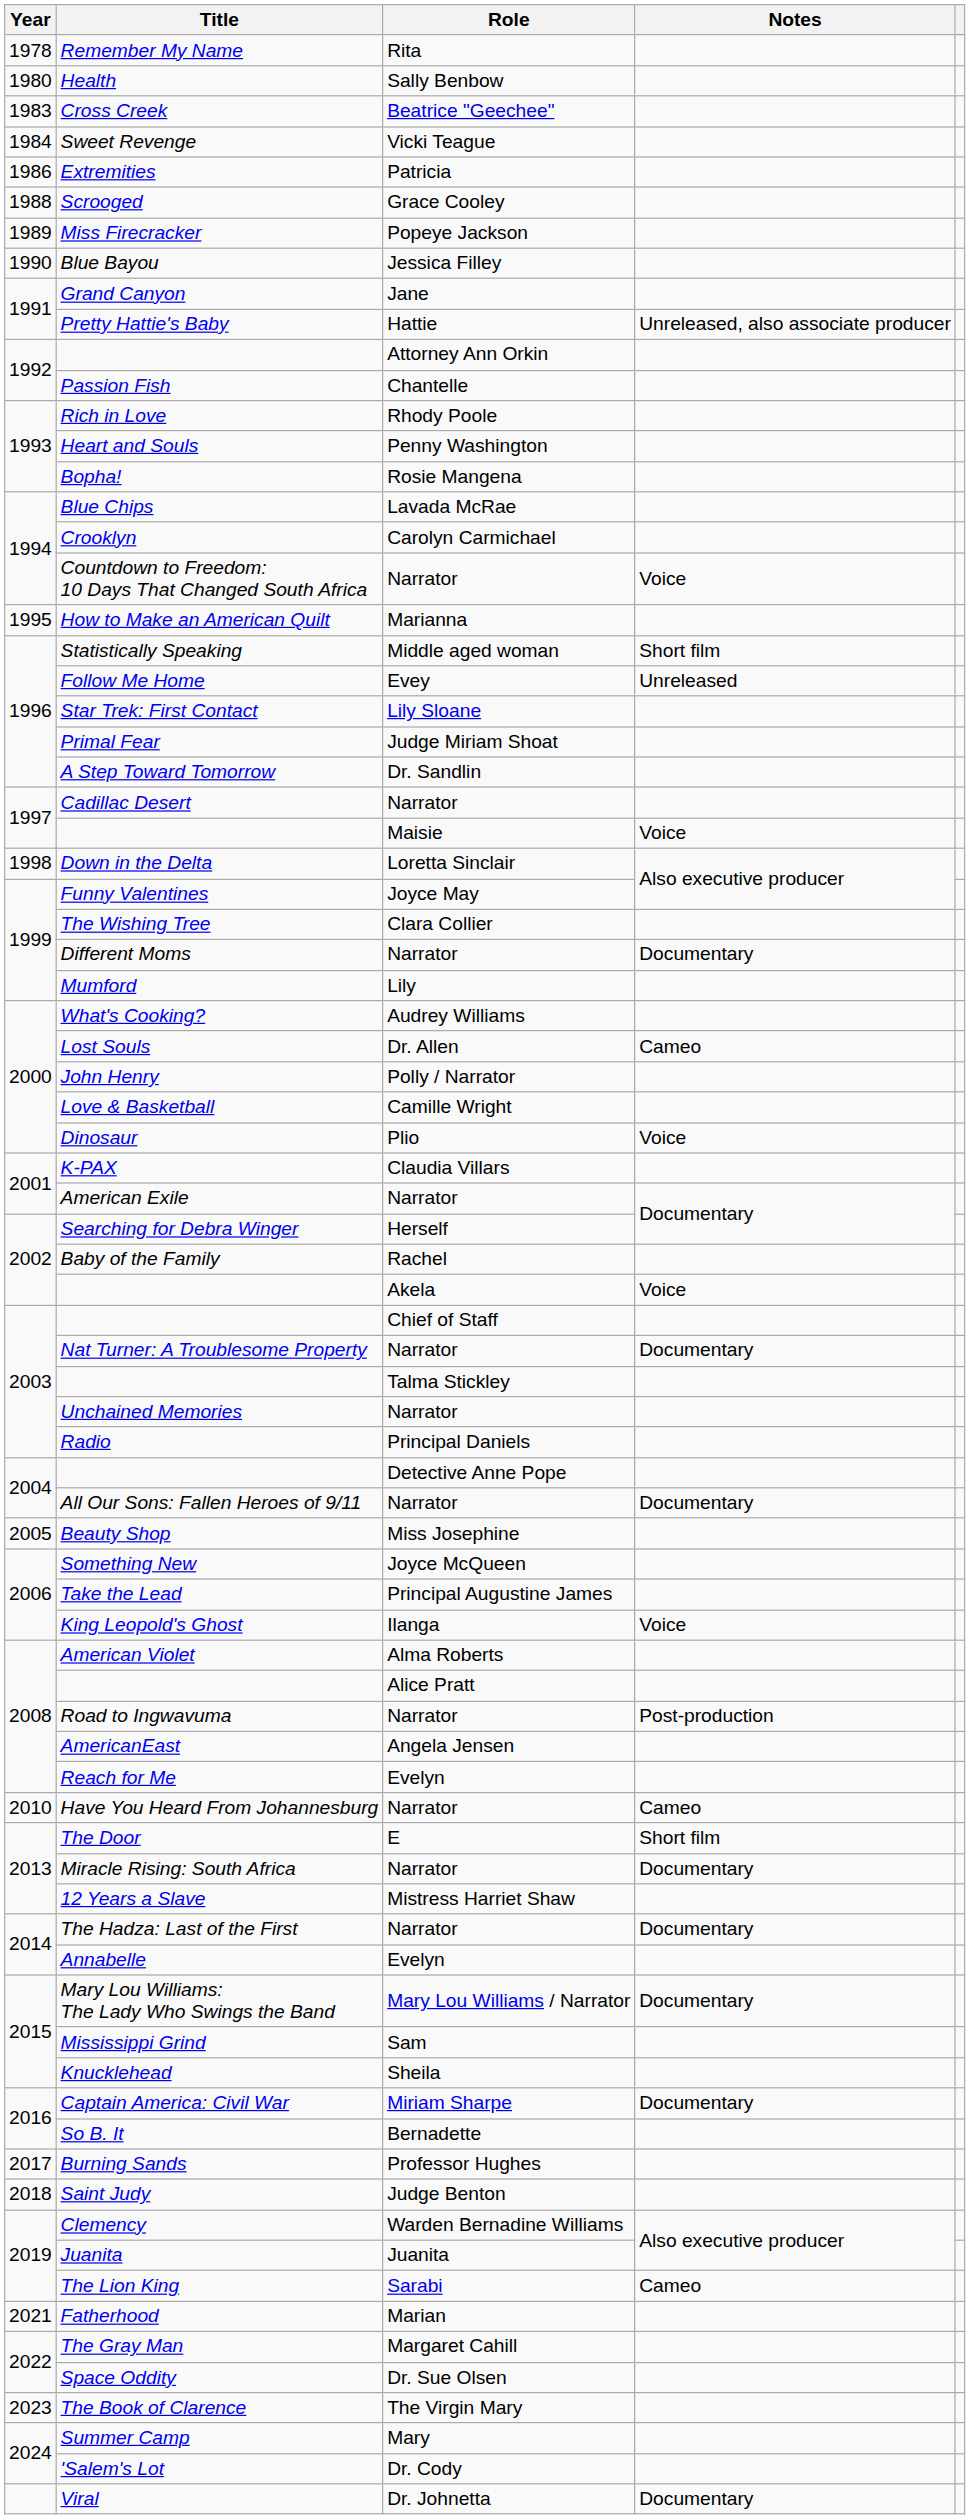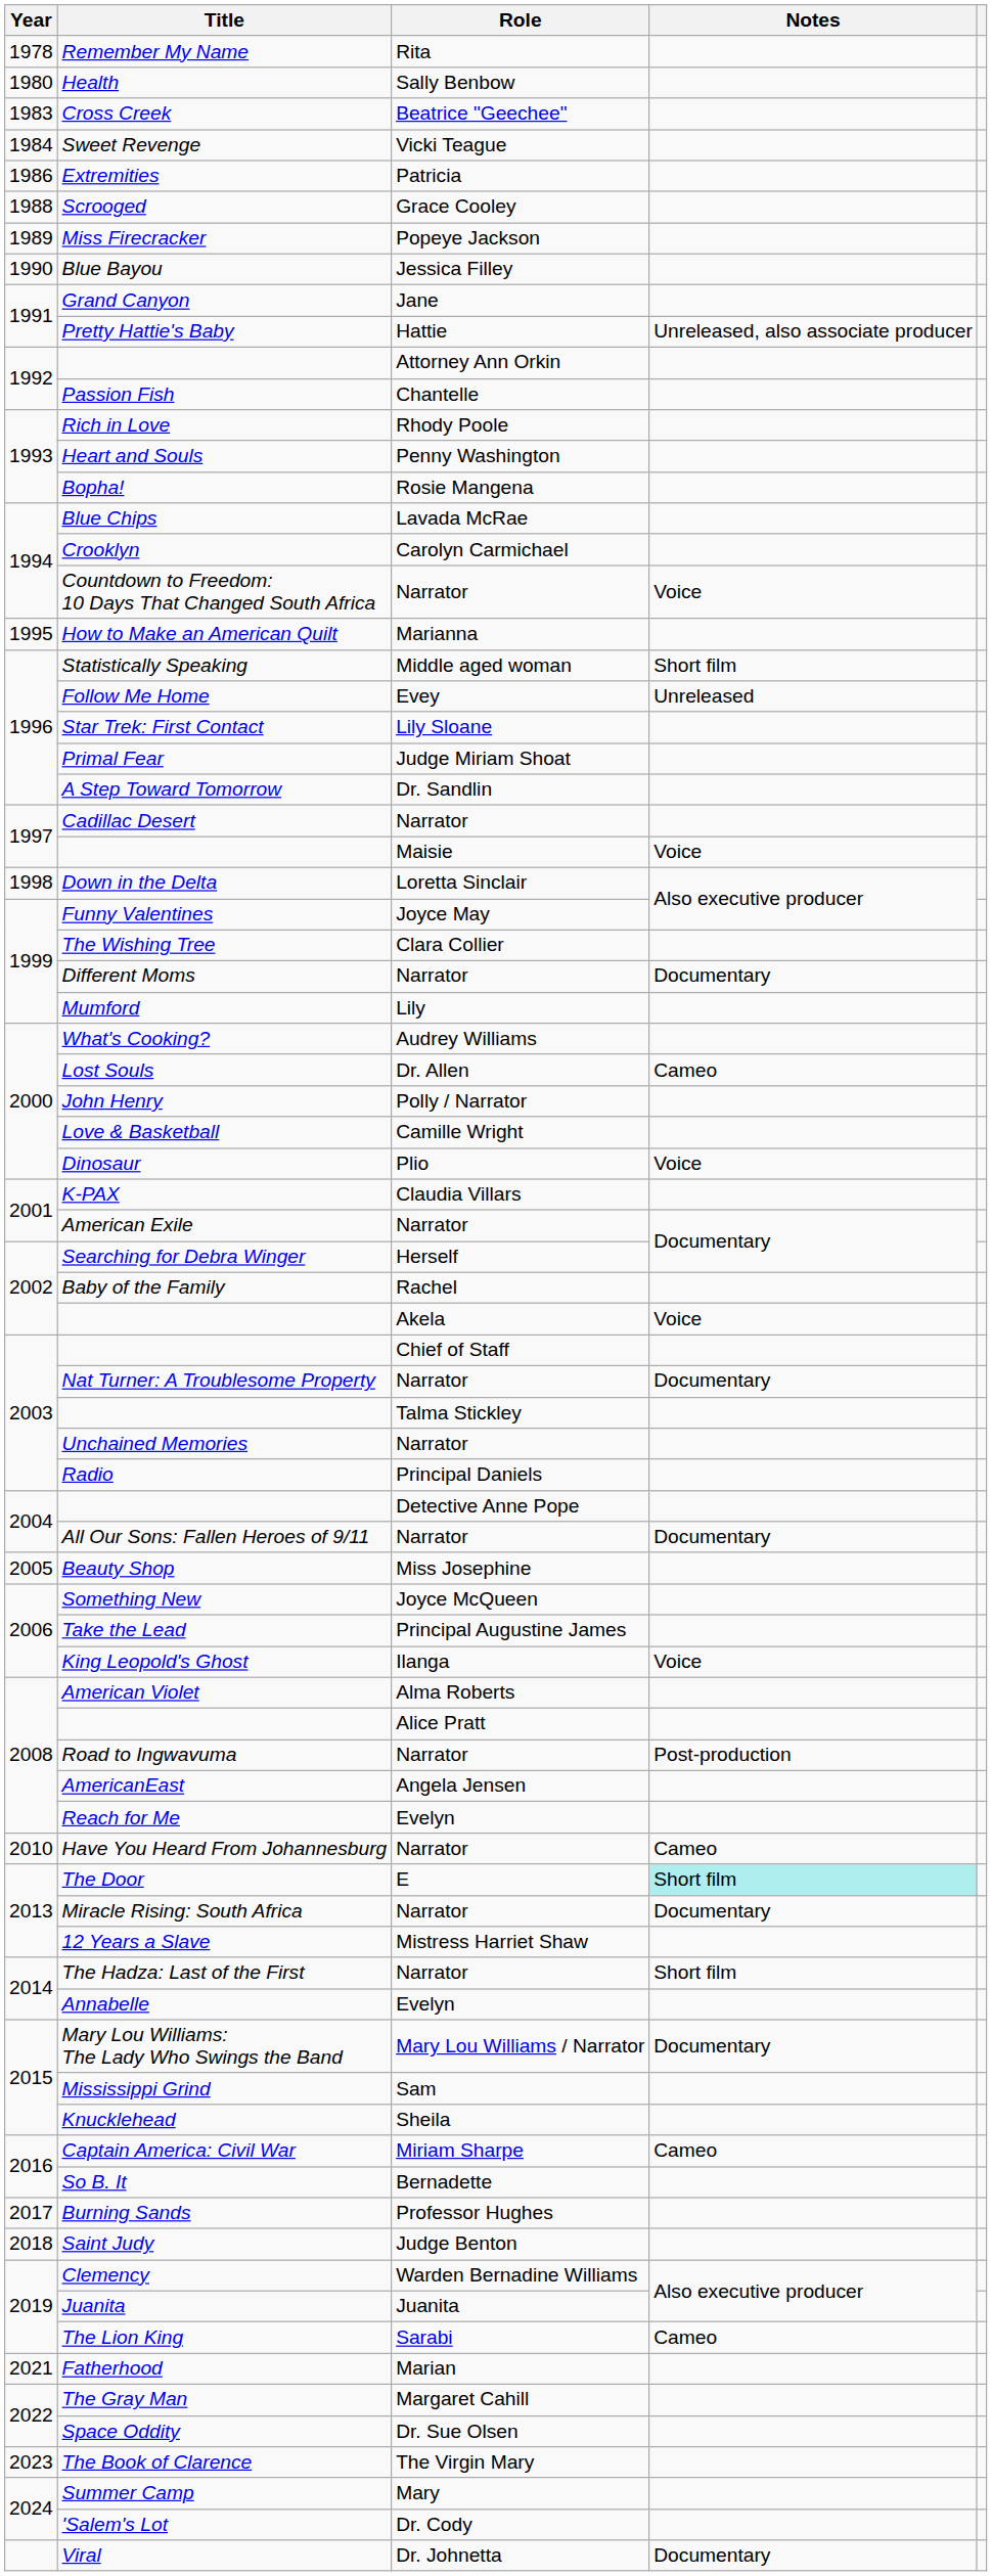 <table class="wikitable sortable">
 <tr>
 <th>Year</th>
 <th>Title</th>
 <th>Role</th>
 <th class="unsortable">Notes</th>
 <th class="unsortable"></th>
 </tr>
 <tr>
 <td>1978</td>
 <td><em><a href='#'>Remember My Name</a></em></td>
 <td>Rita</td>
 <td></td>
 <td></td>
 </tr>
 <tr>
 <td>1980</td>
 <td><em><a href='#'>Health</a></em></td>
 <td>Sally Benbow</td>
 <td></td>
 <td></td>
 </tr>
 <tr>
 <td>1983</td>
 <td><em><a href='#'>Cross Creek</a></em></td>
 <td><a href='#'>Beatrice "Geechee"</a></td>
 <td></td>
 <td></td>
 </tr>
 <tr>
 <td>1984</td>
 <td><em>Sweet Revenge</em></td>
 <td>Vicki Teague</td>
 <td></td>
 <td></td>
 </tr>
 <tr>
 <td>1986</td>
 <td><em><a href='#'>Extremities</a></em></td>
 <td>Patricia</td>
 <td></td>
 <td></td>
 </tr>
 <tr>
 <td>1988</td>
 <td><em><a href='#'>Scrooged</a></em></td>
 <td>Grace Cooley</td>
 <td></td>
 <td></td>
 </tr>
 <tr>
 <td>1989</td>
 <td><em><a href='#'>Miss Firecracker</a></em></td>
 <td>Popeye Jackson</td>
 <td></td>
 <td></td>
 </tr>
 <tr>
 <td>1990</td>
 <td><em>Blue Bayou</em></td>
 <td>Jessica Filley</td>
 <td></td>
 <td></td>
 </tr>
 <tr>
 <td rowspan="2">1991</td>
 <td><em><a href='#'>Grand Canyon</a></em></td>
 <td>Jane</td>
 <td></td>
 <td></td>
 </tr>
 <tr>
 <td><em><a href='#'>Pretty Hattie's Baby</a></em></td>
 <td>Hattie</td>
 <td>Unreleased, also associate producer</td>
 <td></td>
 </tr>
 <tr>
 <td rowspan="2">1992</td>
 <td><em></em></td>
 <td>Attorney Ann Orkin</td>
 <td></td>
 <td></td>
 </tr>
 <tr>
 <td><em><a href='#'>Passion Fish</a></em></td>
 <td>Chantelle</td>
 <td></td>
 <td></td>
 </tr>
 <tr>
 <td rowspan="3">1993</td>
 <td><em><a href='#'>Rich in Love</a></em></td>
 <td>Rhody Poole</td>
 <td></td>
 <td></td>
 </tr>
 <tr>
 <td><em><a href='#'>Heart and Souls</a></em></td>
 <td>Penny Washington</td>
 <td></td>
 <td></td>
 </tr>
 <tr>
 <td><em><a href='#'>Bopha!</a></em></td>
 <td>Rosie Mangena</td>
 <td></td>
 <td></td>
 </tr>
 <tr>
 <td rowspan="3">1994</td>
 <td><em><a href='#'>Blue Chips</a></em></td>
 <td>Lavada McRae</td>
 <td></td>
 <td></td>
 </tr>
 <tr>
 <td><em><a href='#'>Crooklyn</a></em></td>
 <td>Carolyn Carmichael</td>
 <td></td>
 <td></td>
 </tr>
 <tr>
 <td><em>Countdown to Freedom: <br>10 Days That Changed South Africa</em></td>
 <td>Narrator</td>
 <td>Voice</td>
 </tr>
 <tr>
 <td>1995</td>
 <td><em><a href='#'>How to Make an American Quilt</a></em></td>
 <td>Marianna</td>
 <td></td>
 <td></td>
 </tr>
 <tr>
 <td rowspan="5">1996</td>
 <td><em>Statistically Speaking</em></td>
 <td>Middle aged woman</td>
 <td>Short film</td>
 <td></td>
 </tr>
 <tr>
 <td><em><a href='#'>Follow Me Home</a></em></td>
 <td>Evey</td>
 <td>Unreleased</td>
 <td></td>
 </tr>
 <tr>
 <td><em><a href='#'>Star Trek: First Contact</a></em></td>
 <td><a href='#'>Lily Sloane</a></td>
 <td></td>
 <td></td>
 </tr>
 <tr>
 <td><em><a href='#'>Primal Fear</a></em></td>
 <td>Judge Miriam Shoat</td>
 <td></td>
 <td></td>
 </tr>
 <tr>
 <td><em><a href='#'>A Step Toward Tomorrow</a></em></td>
 <td>Dr. Sandlin</td>
 <td></td>
 <td></td>
 </tr>
 <tr>
 <td rowspan="2">1997</td>
 <td><em><a href='#'>Cadillac Desert</a></em></td>
 <td>Narrator</td>
 <td></td>
 <td></td>
 </tr>
 <tr>
 <td><em></em></td>
 <td>Maisie</td>
 <td>Voice</td>
 <td></td>
 </tr>
 <tr>
 <td>1998</td>
 <td><em><a href='#'>Down in the Delta</a></em></td>
 <td>Loretta Sinclair</td>
 <td rowspan="2">Also executive producer</td>
 <td></td>
 </tr>
 <tr>
 <td rowspan="4">1999</td>
 <td><em><a href='#'>Funny Valentines</a></em></td>
 <td>Joyce May</td>
 <td></td>
 </tr>
 <tr>
 <td><em><a href='#'>The Wishing Tree</a></em></td>
 <td>Clara Collier</td>
 <td></td>
 <td></td>
 </tr>
 <tr>
 <td><em>Different Moms</em></td>
 <td>Narrator</td>
 <td>Documentary</td>
 <td></td>
 </tr>
 <tr>
 <td><em><a href='#'>Mumford</a></em></td>
 <td>Lily</td>
 <td></td>
 <td></td>
 </tr>
 <tr>
 <td rowspan="5">2000</td>
 <td><em><a href='#'>What's Cooking?</a></em></td>
 <td>Audrey Williams</td>
 <td></td>
 <td></td>
 </tr>
 <tr>
 <td><em><a href='#'>Lost Souls</a></em></td>
 <td>Dr. Allen</td>
 <td>Cameo</td>
 <td></td>
 </tr>
 <tr>
 <td><em><a href='#'>John Henry</a></em></td>
 <td>Polly / Narrator</td>
 <td></td>
 <td></td>
 </tr>
 <tr>
 <td><em><a href='#'>Love & Basketball</a></em></td>
 <td>Camille Wright</td>
 <td></td>
 <td></td>
 </tr>
 <tr>
 <td><em><a href='#'>Dinosaur</a></em></td>
 <td>Plio</td>
 <td>Voice</td>
 <td></td>
 </tr>
 <tr>
 <td rowspan="2">2001</td>
 <td><em><a href='#'>K-PAX</a></em></td>
 <td>Claudia Villars</td>
 <td></td>
 <td></td>
 </tr>
 <tr>
 <td><em>American Exile</em></td>
 <td>Narrator</td>
 <td rowspan="2">Documentary</td>
 <td></td>
 </tr>
 <tr>
 <td rowspan="3">2002</td>
 <td><em><a href='#'>Searching for Debra Winger</a></em></td>
 <td>Herself</td>
 <td></td>
 </tr>
 <tr>
 <td><em>Baby of the Family </em></td>
 <td>Rachel</td>
 <td></td>
 <td></td>
 </tr>
 <tr>
 <td><em></em></td>
 <td>Akela</td>
 <td>Voice</td>
 <td></td>
 </tr>
 <tr>
 <td rowspan="5">2003</td>
 <td><em></em></td>
 <td>Chief of Staff</td>
 <td></td>
 <td></td>
 </tr>
 <tr>
 <td><em><a href='#'>Nat Turner: A Troublesome Property</a></em></td>
 <td>Narrator</td>
 <td>Documentary</td>
 <td></td>
 </tr>
 <tr>
 <td><em></em></td>
 <td>Talma Stickley</td>
 <td></td>
 <td></td>
 </tr>
 <tr>
 <td><em><a href='#'>Unchained Memories</a></em></td>
 <td>Narrator</td>
 <td></td>
 <td></td>
 </tr>
 <tr>
 <td><em><a href='#'>Radio</a></em></td>
 <td>Principal Daniels</td>
 <td></td>
 <td></td>
 </tr>
 <tr>
 <td rowspan="2">2004</td>
 <td><em></em></td>
 <td>Detective Anne Pope</td>
 <td></td>
 <td></td>
 </tr>
 <tr>
 <td><em>All Our Sons: Fallen Heroes of 9/11</em></td>
 <td>Narrator</td>
 <td>Documentary</td>
 <td></td>
 </tr>
 <tr>
 <td>2005</td>
 <td><em><a href='#'>Beauty Shop</a></em></td>
 <td>Miss Josephine</td>
 <td></td>
 <td></td>
 </tr>
 <tr>
 <td rowspan="3">2006</td>
 <td><em><a href='#'>Something New</a></em></td>
 <td>Joyce McQueen</td>
 <td></td>
 <td></td>
 </tr>
 <tr>
 <td><em><a href='#'>Take the Lead</a></em></td>
 <td>Principal Augustine James</td>
 <td></td>
 <td></td>
 </tr>
 <tr>
 <td><em><a href='#'>King Leopold's Ghost</a></em></td>
 <td>Ilanga</td>
 <td>Voice</td>
 <td></td>
 </tr>
 <tr>
 <td rowspan="5">2008</td>
 <td><em><a href='#'>American Violet</a></em></td>
 <td>Alma Roberts</td>
 <td></td>
 <td></td>
 </tr>
 <tr>
 <td><em></em></td>
 <td>Alice Pratt</td>
 <td></td>
 <td></td>
 </tr>
 <tr>
 <td><em>Road to Ingwavuma</em></td>
 <td>Narrator</td>
 <td>Post-production</td>
 <td></td>
 </tr>
 <tr>
 <td><em><a href='#'>AmericanEast</a></em></td>
 <td>Angela Jensen</td>
 <td></td>
 <td></td>
 </tr>
 <tr>
 <td><em><a href='#'>Reach for Me</a></em></td>
 <td>Evelyn</td>
 <td></td>
 <td></td>
 </tr>
 <tr>
 <td>2010</td>
 <td><em>Have You Heard From Johannesburg</em></td>
 <td>Narrator</td>
 <td>Cameo</td>
 <td></td>
 </tr>
 <tr>
 <td rowspan="3">2013</td>
 <td><em><a href='#'>The Door</a></em></td>
 <td>E</td>
-<td>Short film</td>
+<td style="background: paleturquoise;">Short film</td>
 <td></td>
 </tr>
 <tr>
 <td><em>Miracle Rising: South Africa</em></td>
 <td>Narrator</td>
 <td>Documentary</td>
 <td></td>
 </tr>
 <tr>
 <td><em><a href='#'>12 Years a Slave</a></em></td>
 <td>Mistress Harriet Shaw</td>
 <td></td>
 <td></td>
 </tr>
 <tr>
 <td rowspan="2">2014</td>
 <td><em>The Hadza: Last of the First</em></td>
 <td>Narrator</td>
-<td>Documentary</td>
+<td>Short film</td>
 <td></td>
 </tr>
 <tr>
 <td><em><a href='#'>Annabelle</a></em></td>
 <td>Evelyn</td>
 <td></td>
 <td></td>
 </tr>
 <tr>
 <td rowspan="3">2015</td>
 <td><em>Mary Lou Williams: <br> The Lady Who Swings the Band</em></td>
 <td><a href='#'>Mary Lou Williams</a> / Narrator</td>
 <td>Documentary</td>
 <td></td>
 </tr>
 <tr>
 <td><em><a href='#'>Mississippi Grind</a></em></td>
 <td>Sam</td>
 <td></td>
 </tr>
 <tr>
 <td><em><a href='#'>Knucklehead</a></em></td>
 <td>Sheila</td>
 <td></td>
 <td></td>
 </tr>
 <tr>
 <td rowspan="2">2016</td>
 <td><em><a href='#'>Captain America: Civil War</a></em></td>
 <td><a href='#'>Miriam Sharpe</a></td>
-<td>Documentary</td>
+<td>Cameo</td>
 <td></td>
 </tr>
 <tr>
 <td><em><a href='#'>So B. It</a></em></td>
 <td>Bernadette</td>
 <td></td>
 <td></td>
 </tr>
 <tr>
 <td>2017</td>
 <td><em><a href='#'>Burning Sands</a></em></td>
 <td>Professor Hughes</td>
 <td></td>
 <td></td>
 </tr>
 <tr>
 <td>2018</td>
 <td><em><a href='#'>Saint Judy</a></em></td>
 <td>Judge Benton</td>
 <td></td>
 <td></td>
 </tr>
 <tr>
 <td rowspan="3">2019</td>
 <td><em><a href='#'>Clemency</a></em></td>
 <td>Warden Bernadine Williams</td>
 <td rowspan="2">Also executive producer</td>
 <td></td>
 </tr>
 <tr>
 <td><em><a href='#'>Juanita</a></em></td>
 <td>Juanita</td>
 <td></td>
 </tr>
 <tr>
 <td><em><a href='#'>The Lion King</a></em></td>
 <td><a href='#'>Sarabi</a></td>
 <td>Cameo</td>
 <td></td>
 </tr>
 <tr>
 <td>2021</td>
 <td><em><a href='#'>Fatherhood</a></em></td>
 <td>Marian</td>
 <td></td>
 <td></td>
 </tr>
 <tr>
 <td rowspan="2">2022</td>
 <td><em><a href='#'>The Gray Man</a></em></td>
 <td>Margaret Cahill</td>
 <td></td>
 <td></td>
 </tr>
 <tr>
 <td><em><a href='#'>Space Oddity</a></em></td>
 <td>Dr. Sue Olsen</td>
 <td></td>
 <td></td>
 </tr>
 <tr>
 <td>2023</td>
 <td><em><a href='#'>The Book of Clarence</a></em></td>
 <td>The Virgin Mary</td>
 <td></td>
 <td></td>
 </tr>
 <tr>
 <td rowspan="2">2024</td>
 <td><em><a href='#'>Summer Camp</a></em></td>
 <td>Mary</td>
 <td></td>
 <td></td>
 </tr>
 <tr>
 <td><em><a href='#'>'Salem's Lot</a></em></td>
 <td>Dr. Cody</td>
 <td></td>
 <td></td>
 </tr>
 <tr>
 <td></td>
 <td><em><a href='#'>Viral</a></em></td>
 <td>Dr. Johnetta</td>
 <td>Documentary</td>
 <td></td>
 </tr>
 </table>
